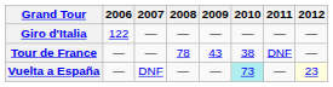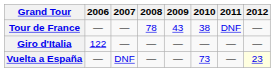 <table class="wikitable plainrowheaders">
 <tr>
 <th scope="col"><a href='#'>Grand Tour</a></th>
 <th scope="col">2006</th>
 <th scope="col">2007</th>
 <th scope="col">2008</th>
 <th scope="col">2009</th>
 <th scope="col">2010</th>
 <th scope="col">2011</th>
 <th scope="col">2012</th>
 </tr>
 <tr style="text-align:center;">
+<th scope="row"> <a href='#'>Tour de France</a></th>
+<td>—</td>
+<td>—</td>
+<td><a href='#'>78</a></td>
+<td><a href='#'>43</a></td>
+<td><a href='#'>38</a></td>
+<td><a href='#'>DNF</a></td>
+<td>—</td>
+</tr>
+<tr style="text-align:center;">
 <th scope="row"> <a href='#'>Giro d'Italia</a></th>
 <td style="text-align:center;"><a href='#'>122</a></td>
 <td>—</td>
 <td>—</td>
 <td>—</td>
 <td>—</td>
 <td>—</td>
 <td>—</td>
 </tr>
 <tr style="text-align:center;">
-<th scope="row"> <a href='#'>Tour de France</a></th>
-<td>—</td>
-<td>—</td>
-<td><a href='#'>78</a></td>
-<td><a href='#'>43</a></td>
-<td><a href='#'>38</a></td>
-<td><a href='#'>DNF</a></td>
-<td>—</td>
-</tr>
-<tr style="text-align:center;">
 <th scope="row"> <a href='#'>Vuelta a España</a></th>
 <td>—</td>
 <td><a href='#'>DNF</a></td>
 <td>—</td>
 <td>—</td>
-<td style="background: paleturquoise;"><a href='#'>73</a></td>
+<td><a href='#'>73</a></td>
 <td>—</td>
 <td style="background: lightyellow;"><a href='#'>23</a></td>
 </tr>
 </table>
